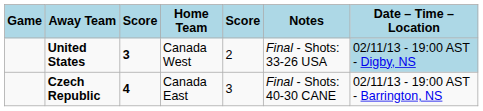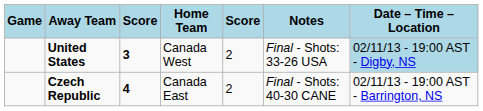 <table class="wikitable">
 <tr>
 <th style="background:lightblue;">Game</th>
 <th style="background:lightblue;">Away Team</th>
 <th style="background:lightblue;">Score</th>
 <th style="background:lightblue;">Home Team</th>
 <th style="background:lightblue;">Score</th>
 <th style="background:lightblue;">Notes</th>
 <th style="background:lightblue;">Date – Time – Location</th>
 </tr>
 <tr>
 <td></td>
 <td><strong>United States</strong></td>
 <td><strong>3</strong></td>
 <td>Canada West</td>
 <td>2</td>
 <td><em>Final</em> - Shots: 33-26 USA</td>
 <td style="background: lightblue;">02/11/13 - 19:00 AST - <a href='#'>Digby, NS</a></td>
 </tr>
 <tr>
 <td></td>
 <td><strong>Czech Republic</strong></td>
 <td><strong>4</strong></td>
 <td>Canada East</td>
-<td>3</td>
+<td>2</td>
 <td><em>Final</em> - Shots: 40-30 CANE</td>
 <td>02/11/13 - 19:00 AST - <a href='#'>Barrington, NS</a></td>
 </tr>
 </table>
